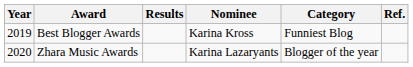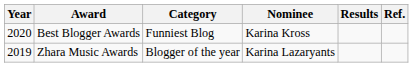 <table class="wikitable">
 <tr>
 <th>Year</th>
 <th>Award</th>
+<th>Category</th>
+<th>Nominee</th>
 <th>Results</th>
-<th>Nominee</th>
-<th>Category</th>
 <th>Ref.</th>
 </tr>
 <tr>
-<td rowspan="1" align="center">2019</td>
+<td rowspan="1" align="center">2020</td>
 <td>Best Blogger Awards</td>
+<td>Funniest Blog</td>
+<td>Karina Kross</td>
 <td></td>
-<td>Karina Kross</td>
-<td>Funniest Blog</td>
 <td></td>
 </tr>
 <tr>
-<td rowspan="1" align="center">2020</td>
+<td rowspan="1" align="center">2019</td>
 <td>Zhara Music Awards</td>
+<td>Blogger of the year</td>
+<td>Karina Lazaryants</td>
 <td></td>
-<td>Karina Lazaryants</td>
-<td>Blogger of the year</td>
 <td></td>
 </tr>
 </table>
